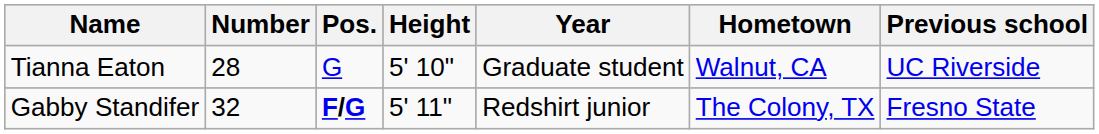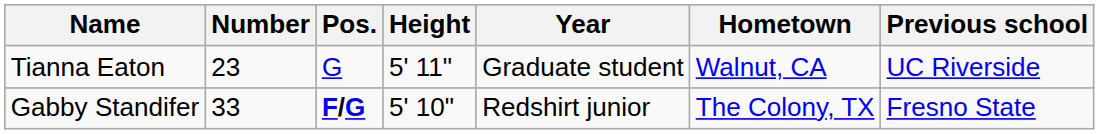 <table class="wikitable sortable" border="1">
 <tr>
 <th>Name</th>
 <th>Number</th>
 <th>Pos.</th>
 <th>Height</th>
 <th>Year</th>
 <th>Hometown</th>
 <th>Previous school</th>
 </tr>
 <tr>
 <td>Tianna Eaton</td>
-<td>28</td>
+<td>23</td>
 <td><a href='#'>G</a></td>
-<td>5' 10"</td>
+<td>5' 11"</td>
 <td>Graduate student</td>
 <td><a href='#'>Walnut, CA</a></td>
 <td><a href='#'>UC Riverside</a></td>
 </tr>
 <tr>
 <td>Gabby Standifer</td>
-<td>32</td>
+<td>33</td>
 <td><strong><a href='#'>F</a>/<a href='#'>G</a></strong></td>
-<td>5' 11"</td>
+<td>5' 10"</td>
 <td>Redshirt junior</td>
 <td><a href='#'>The Colony, TX</a></td>
 <td><a href='#'>Fresno State</a></td>
 </tr>
 </table>
